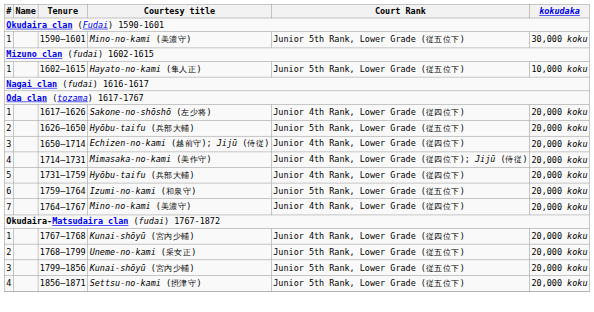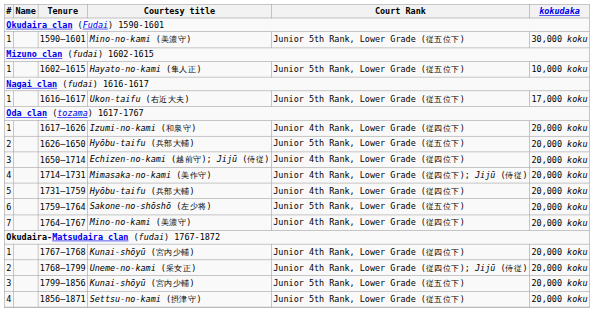 <table class=wikitable>
 <tr>
 <th>#</th>
 <th>Name</th>
 <th>Tenure</th>
 <th>Courtesy title</th>
 <th>Court Rank</th>
 <th><em><a href='#'>kokudaka</a></em></th>
 </tr>
 <tr>
 <td colspan=6> <strong><a href='#'>Okudaira clan</a></strong> (<em><a href='#'>Fudai</a></em>) 1590-1601</td>
 </tr>
 <tr>
 <td>1</td>
 <td></td>
 <td>1590–1601</td>
 <td><em>Mino-no-kami</em> (美濃守)</td>
 <td>Junior 5th Rank, Lower Grade (従五位下)</td>
 <td>30,000 <em>koku</em></td>
 </tr>
 <tr>
 <td colspan=6> <strong><a href='#'>Mizuno clan</a></strong> (<em>fudai</em>) 1602-1615</td>
 </tr>
 <tr>
 <td>1</td>
 <td></td>
 <td>1602–1615</td>
 <td><em>Hayato-no-kami</em> (隼人正)</td>
 <td>Junior 5th Rank, Lower Grade (従五位下)</td>
 <td>10,000 <em>koku</em></td>
 </tr>
 <tr>
 <td colspan=6><strong><a href='#'>Nagai clan</a></strong> (<em>fudai</em>) 1616-1617</td>
 </tr>
 <tr>
+<td>1</td>
+<td></td>
+<td>1616–1617</td>
+<td><em>Ukon-taifu</em> (右近大夫)</td>
+<td>Junior 5th Rank, Lower Grade (従五位下)</td>
+<td>17,000 <em>koku</em></td>
+</tr>
+<tr>
 <td colspan=6> <strong><a href='#'>Oda clan</a></strong> (<em><a href='#'>tozama</a></em>) 1617-1767</td>
 </tr>
 <tr>
 <td>1</td>
 <td></td>
 <td>1617–1626</td>
-<td><em>Sakone-no-shōshō</em> (左少将)</td>
+<td><em>Izumi-no-kami</em> (和泉守)</td>
 <td>Junior 4th Rank, Lower Grade (従四位下)</td>
 <td>20,000 <em>koku</em></td>
 </tr>
 <tr>
 <td>2</td>
 <td></td>
 <td>1626–1650</td>
 <td><em>Hyōbu-taifu</em>  (兵部大輔)</td>
 <td>Junior 5th Rank, Lower Grade (従五位下)</td>
 <td>20,000 <em>koku</em></td>
 </tr>
 <tr>
 <td>3</td>
 <td></td>
 <td>1650–1714</td>
 <td><em>Echizen-no-kami</em> (越前守); <em>Jijū</em> (侍従)</td>
 <td>Junior 4th Rank, Lower Grade (従四位下)</td>
 <td>20,000 <em>koku</em></td>
 </tr>
 <tr>
 <td>4</td>
 <td></td>
 <td>1714–1731</td>
 <td><em>Mimasaka-no-kami</em> (美作守)</td>
 <td>Junior 4th Rank, Lower Grade (従四位下); <em>Jijū</em> (侍従)</td>
 <td>20,000 <em>koku</em></td>
 </tr>
 <tr>
 <td>5</td>
 <td></td>
 <td>1731–1759</td>
 <td><em>Hyōbu-taifu</em>  (兵部大輔)</td>
 <td>Junior 4th Rank, Lower Grade (従四位下)</td>
 <td>20,000 <em>koku</em></td>
 </tr>
 <tr>
 <td>6</td>
 <td></td>
 <td>1759–1764</td>
-<td><em>Izumi-no-kami</em> (和泉守)</td>
+<td><em>Sakone-no-shōshō</em> (左少将)</td>
 <td>Junior 5th Rank, Lower Grade (従五位下)</td>
 <td>20,000 <em>koku</em></td>
 </tr>
 <tr>
 <td>7</td>
 <td></td>
 <td>1764–1767</td>
 <td><em>Mino-no-kami</em> (美濃守)</td>
 <td>Junior 4th Rank, Lower Grade (従四位下)</td>
 <td>20,000 <em>koku</em></td>
 </tr>
 <tr>
 <td colspan=6> <strong>Okudaira-<a href='#'>Matsudaira clan</a></strong> (<em>fudai</em>) 1767-1872</td>
 </tr>
 <tr>
 <td>1</td>
 <td></td>
 <td>1767–1768</td>
 <td><em>Kunai-shōyū</em> (宮内少輔)</td>
 <td>Junior 4th Rank, Lower Grade (従四位下)</td>
 <td>20,000 <em>koku</em></td>
 </tr>
 <tr>
 <td>2</td>
 <td></td>
 <td>1768–1799</td>
 <td><em>Uneme-no-kami</em> (采女正)</td>
-<td>Junior 5th Rank, Lower Grade (従五位下)</td>
+<td>Junior 4th Rank, Lower Grade (従四位下); <em>Jijū</em> (侍従)</td>
 <td>20,000 <em>koku</em></td>
 </tr>
 <tr>
 <td>3</td>
 <td></td>
 <td>1799–1856</td>
 <td><em>Kunai-shōyū</em> (宮内少輔)</td>
 <td>Junior 5th Rank, Lower Grade (従五位下)</td>
 <td>20,000 <em>koku</em></td>
 </tr>
 <tr>
 <td>4</td>
 <td></td>
 <td>1856–1871</td>
 <td><em>Settsu-no-kami</em> (摂津守)</td>
 <td>Junior 5th Rank, Lower Grade (従五位下)</td>
 <td>20,000 <em>koku</em></td>
 </tr>
 <tr>
 </tr>
 </table>
